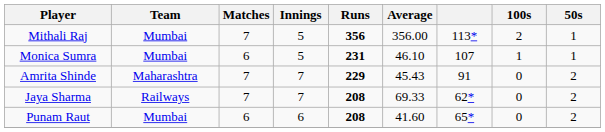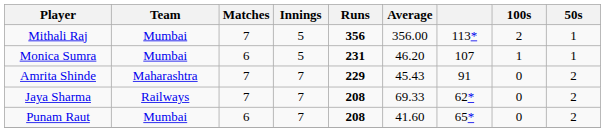 <table class="wikitable" style="text-align:center;">
 <tr>
 <th width=125>Player</th>
 <th width=125>Team</th>
 <th width=60>Matches</th>
 <th width=60>Innings</th>
 <th width=60>Runs</th>
 <th width=60>Average</th>
 <th width=60></th>
 <th width=60>100s</th>
 <th width=60>50s</th>
 </tr>
 <tr>
 <td><a href='#'>Mithali Raj</a></td>
 <td><a href='#'>Mumbai</a></td>
 <td>7</td>
 <td>5</td>
 <td><strong>356</strong></td>
 <td>356.00</td>
 <td>113<a href='#'>*</a></td>
 <td>2</td>
 <td>1</td>
 </tr>
 <tr>
 <td><a href='#'>Monica Sumra</a></td>
 <td><a href='#'>Mumbai</a></td>
 <td>6</td>
 <td>5</td>
 <td><strong>231</strong></td>
-<td>46.10</td>
+<td>46.20</td>
 <td>107</td>
 <td>1</td>
 <td>1</td>
 </tr>
 <tr>
 <td><a href='#'>Amrita Shinde</a></td>
 <td><a href='#'>Maharashtra</a></td>
 <td>7</td>
 <td>7</td>
 <td><strong>229</strong></td>
 <td>45.43</td>
 <td>91</td>
 <td>0</td>
 <td>2</td>
 </tr>
 <tr>
 <td><a href='#'>Jaya Sharma</a></td>
 <td><a href='#'>Railways</a></td>
 <td>7</td>
 <td>7</td>
 <td><strong>208</strong></td>
 <td>69.33</td>
 <td>62<a href='#'>*</a></td>
 <td>0</td>
 <td>2</td>
 </tr>
 <tr>
 <td><a href='#'>Punam Raut</a></td>
 <td><a href='#'>Mumbai</a></td>
 <td>6</td>
-<td>6</td>
+<td>7</td>
 <td><strong>208</strong></td>
 <td>41.60</td>
 <td>65<a href='#'>*</a></td>
 <td>0</td>
 <td>2</td>
 </tr>
 <tr>
 </tr>
 </table>
